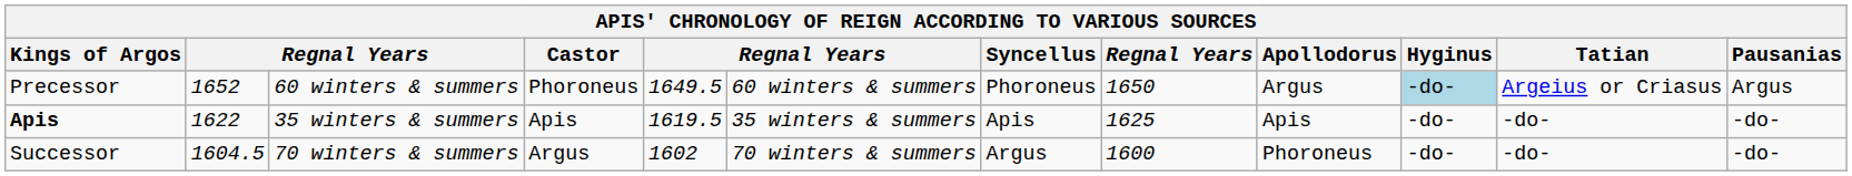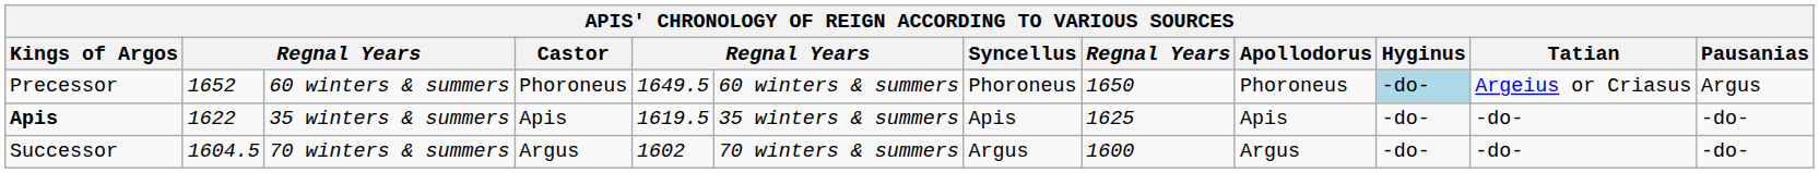 <table class="wikitable">
 <tr>
 <th colspan="12">APIS' CHRONOLOGY OF REIGN ACCORDING TO VARIOUS SOURCES</th>
 </tr>
 <tr>
 <th>Kings of Argos</th>
 <th colspan="2"><em>Regnal Years</em></th>
 <th>Castor</th>
 <th colspan="2"><em>Regnal Years</em></th>
 <th>Syncellus</th>
 <th><em>Regnal Years</em></th>
 <th>Apollodorus</th>
 <th>Hyginus</th>
 <th>Tatian</th>
 <th>Pausanias</th>
 </tr>
 <tr>
 <td>Precessor</td>
 <td><em>1652</em></td>
 <td><em>60 winters & summers</em></td>
 <td>Phoroneus</td>
 <td><em>1649.5</em></td>
 <td><em>60 winters & summers</em></td>
 <td>Phoroneus</td>
 <td><em>1650</em></td>
-<td>Argus</td>
+<td>Phoroneus</td>
 <td style="background: lightblue;">-do-</td>
 <td><a href='#'>Argeius</a> or Criasus</td>
 <td>Argus</td>
 </tr>
 <tr>
 <td><strong>Apis</strong></td>
 <td><em>1622</em></td>
 <td><em>35 winters & summers</em></td>
 <td>Apis</td>
 <td><em>1619.5</em></td>
 <td><em>35 winters & summers</em></td>
 <td>Apis</td>
 <td><em>1625</em></td>
 <td>Apis</td>
 <td>-do-</td>
 <td>-do-</td>
 <td>-do-</td>
 </tr>
 <tr>
 <td>Successor</td>
 <td><em>1604.5</em></td>
 <td><em>70 winters & summers</em></td>
 <td>Argus</td>
 <td><em>1602</em></td>
 <td><em>70 winters & summers</em></td>
 <td>Argus</td>
 <td><em>1600</em></td>
-<td>Phoroneus</td>
+<td>Argus</td>
 <td>-do-</td>
 <td>-do-</td>
 <td>-do-</td>
 </tr>
 </table>
